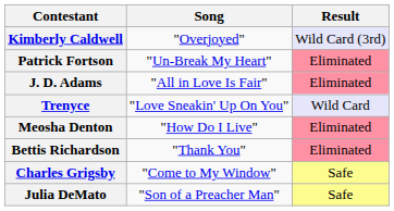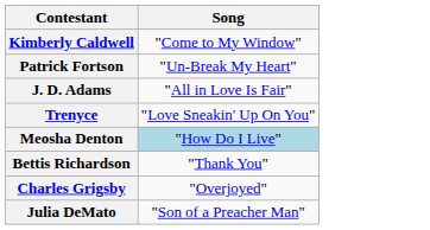 <table class="wikitable" style="text-align:center;">
 <tr>
 <th scope="col">Contestant</th>
 <th scope="col">Song</th>
-<th scope="col">Result</th>
 </tr>
 <tr>
 <th scope="row"><a href='#'>Kimberly Caldwell</a></th>
-<td>"<a href='#'>Overjoyed</a>"</td>
-<td bgcolor="E6E6FA">Wild Card (3rd)</td>
+<td>"<a href='#'>Come to My Window</a>"</td>
 </tr>
 <tr>
 <th scope="row">Patrick Fortson</th>
 <td>"<a href='#'>Un-Break My Heart</a>"</td>
-<td bgcolor="FF91A4">Eliminated</td>
 </tr>
 <tr>
 <th scope="row">J. D. Adams</th>
 <td>"<a href='#'>All in Love Is Fair</a>"</td>
-<td bgcolor="FF91A4">Eliminated</td>
 </tr>
 <tr>
 <th scope="row"><a href='#'>Trenyce</a></th>
 <td>"<a href='#'>Love Sneakin' Up On You</a>"</td>
-<td bgcolor="E6E6FA">Wild Card</td>
 </tr>
 <tr>
 <th scope="row">Meosha Denton</th>
-<td>"<a href='#'>How Do I Live</a>"</td>
-<td bgcolor="FF91A4">Eliminated</td>
+<td style="background: lightblue;">"<a href='#'>How Do I Live</a>"</td>
 </tr>
 <tr>
 <th scope="row">Bettis Richardson</th>
 <td>"<a href='#'>Thank You</a>"</td>
-<td bgcolor="FF91A4">Eliminated</td>
 </tr>
 <tr>
 <th scope="row"><a href='#'>Charles Grigsby</a></th>
-<td>"<a href='#'>Come to My Window</a>"</td>
-<td style="background:#fdfc8f;">Safe</td>
+<td>"<a href='#'>Overjoyed</a>"</td>
 </tr>
 <tr>
 <th scope="row">Julia DeMato</th>
 <td>"<a href='#'>Son of a Preacher Man</a>"</td>
-<td style="background:#fdfc8f;">Safe</td>
 </tr>
 </table>
